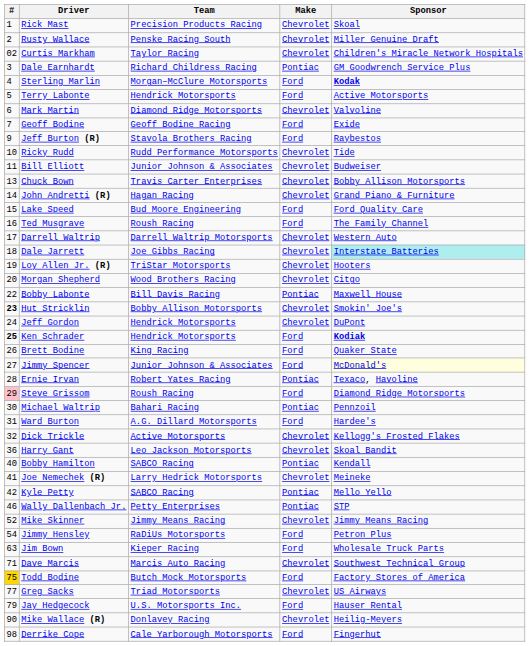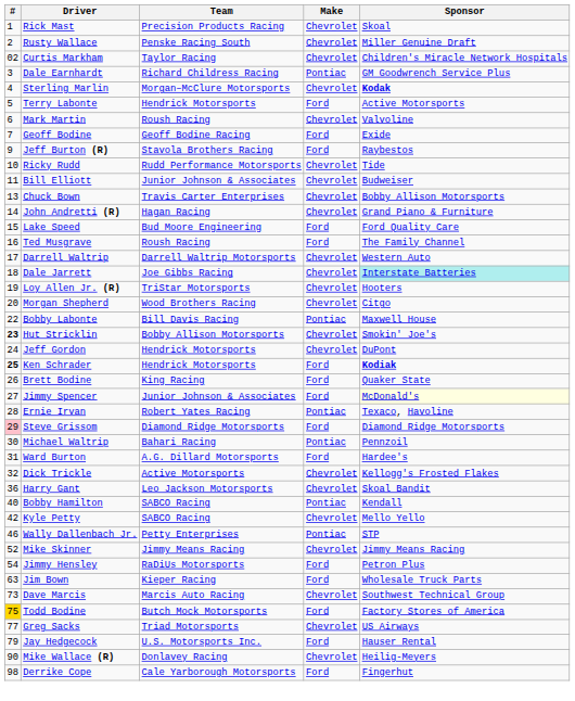 <table class="wikitable" style="font-size:95%">
 <tr>
 <th>#</th>
 <th>Driver</th>
 <th>Team</th>
 <th>Make</th>
 <th>Sponsor</th>
 </tr>
 <tr>
 <td>1</td>
 <td><a href='#'>Rick Mast</a></td>
 <td><a href='#'>Precision Products Racing</a></td>
 <td><a href='#'>Chevrolet</a></td>
 <td><a href='#'>Skoal</a></td>
 </tr>
 <tr>
 <td>2</td>
 <td><a href='#'>Rusty Wallace</a></td>
 <td><a href='#'>Penske Racing South</a></td>
 <td><a href='#'>Chevrolet</a></td>
 <td><a href='#'>Miller Genuine Draft</a></td>
 </tr>
 <tr>
 <td>02</td>
 <td><a href='#'>Curtis Markham</a></td>
 <td><a href='#'>Taylor Racing</a></td>
 <td><a href='#'>Chevrolet</a></td>
 <td><a href='#'>Children's Miracle Network Hospitals</a></td>
 </tr>
 <tr>
 <td>3</td>
 <td><a href='#'>Dale Earnhardt</a></td>
 <td><a href='#'>Richard Childress Racing</a></td>
 <td><a href='#'>Pontiac</a></td>
 <td><a href='#'>GM Goodwrench Service Plus</a></td>
 </tr>
 <tr>
 <td>4</td>
 <td><a href='#'>Sterling Marlin</a></td>
 <td><a href='#'>Morgan–McClure Motorsports</a></td>
-<td><a href='#'>Ford</a></td>
+<td><a href='#'>Chevrolet</a></td>
 <td><strong><a href='#'>Kodak</a></strong></td>
 </tr>
 <tr>
 <td>5</td>
 <td><a href='#'>Terry Labonte</a></td>
 <td><a href='#'>Hendrick Motorsports</a></td>
 <td><a href='#'>Ford</a></td>
 <td><a href='#'>Active Motorsports</a></td>
 </tr>
 <tr>
 <td>6</td>
 <td><a href='#'>Mark Martin</a></td>
-<td><a href='#'>Diamond Ridge Motorsports</a></td>
+<td><a href='#'>Roush Racing</a></td>
 <td><a href='#'>Chevrolet</a></td>
 <td><a href='#'>Valvoline</a></td>
 </tr>
 <tr>
 <td>7</td>
 <td><a href='#'>Geoff Bodine</a></td>
 <td><a href='#'>Geoff Bodine Racing</a></td>
 <td><a href='#'>Ford</a></td>
 <td><a href='#'>Exide</a></td>
 </tr>
 <tr>
 <td>9</td>
 <td><a href='#'>Jeff Burton</a> <strong>(R)</strong></td>
 <td><a href='#'>Stavola Brothers Racing</a></td>
 <td><a href='#'>Ford</a></td>
 <td><a href='#'>Raybestos</a></td>
 </tr>
 <tr>
 <td>10</td>
 <td><a href='#'>Ricky Rudd</a></td>
 <td><a href='#'>Rudd Performance Motorsports</a></td>
 <td><a href='#'>Chevrolet</a></td>
 <td><a href='#'>Tide</a></td>
 </tr>
 <tr>
 <td>11</td>
 <td><a href='#'>Bill Elliott</a></td>
 <td><a href='#'>Junior Johnson & Associates</a></td>
 <td><a href='#'>Chevrolet</a></td>
 <td><a href='#'>Budweiser</a></td>
 </tr>
 <tr>
 <td>13</td>
 <td><a href='#'>Chuck Bown</a></td>
 <td><a href='#'>Travis Carter Enterprises</a></td>
 <td><a href='#'>Chevrolet</a></td>
 <td><a href='#'>Bobby Allison Motorsports</a></td>
 </tr>
 <tr>
 <td>14</td>
 <td><a href='#'>John Andretti</a> <strong>(R)</strong></td>
 <td><a href='#'>Hagan Racing</a></td>
 <td><a href='#'>Chevrolet</a></td>
 <td><a href='#'>Grand Piano & Furniture</a></td>
 </tr>
 <tr>
 <td>15</td>
 <td><a href='#'>Lake Speed</a></td>
 <td><a href='#'>Bud Moore Engineering</a></td>
 <td><a href='#'>Ford</a></td>
 <td><a href='#'>Ford Quality Care</a></td>
 </tr>
 <tr>
 <td>16</td>
 <td><a href='#'>Ted Musgrave</a></td>
 <td><a href='#'>Roush Racing</a></td>
 <td><a href='#'>Ford</a></td>
 <td><a href='#'>The Family Channel</a></td>
 </tr>
 <tr>
 <td>17</td>
 <td><a href='#'>Darrell Waltrip</a></td>
 <td><a href='#'>Darrell Waltrip Motorsports</a></td>
 <td><a href='#'>Chevrolet</a></td>
 <td><a href='#'>Western Auto</a></td>
 </tr>
 <tr>
 <td>18</td>
 <td><a href='#'>Dale Jarrett</a></td>
 <td><a href='#'>Joe Gibbs Racing</a></td>
 <td><a href='#'>Chevrolet</a></td>
 <td style="background: paleturquoise;"><a href='#'>Interstate Batteries</a></td>
 </tr>
 <tr>
 <td>19</td>
 <td><a href='#'>Loy Allen Jr.</a> <strong>(R)</strong></td>
 <td><a href='#'>TriStar Motorsports</a></td>
 <td><a href='#'>Chevrolet</a></td>
 <td><a href='#'>Hooters</a></td>
 </tr>
 <tr>
 <td>20</td>
 <td><a href='#'>Morgan Shepherd</a></td>
 <td><a href='#'>Wood Brothers Racing</a></td>
 <td><a href='#'>Chevrolet</a></td>
 <td><a href='#'>Citgo</a></td>
 </tr>
 <tr>
 <td>22</td>
 <td><a href='#'>Bobby Labonte</a></td>
 <td><a href='#'>Bill Davis Racing</a></td>
 <td><a href='#'>Pontiac</a></td>
 <td><a href='#'>Maxwell House</a></td>
 </tr>
 <tr>
 <td><strong>23</strong></td>
 <td><a href='#'>Hut Stricklin</a></td>
 <td><a href='#'>Bobby Allison Motorsports</a></td>
 <td><a href='#'>Chevrolet</a></td>
 <td><a href='#'>Smokin' Joe's</a></td>
 </tr>
 <tr>
 <td>24</td>
 <td><a href='#'>Jeff Gordon</a></td>
 <td><a href='#'>Hendrick Motorsports</a></td>
 <td><a href='#'>Chevrolet</a></td>
 <td><a href='#'>DuPont</a></td>
 </tr>
 <tr>
 <td><strong>25</strong></td>
 <td><a href='#'>Ken Schrader</a></td>
 <td><a href='#'>Hendrick Motorsports</a></td>
 <td><a href='#'>Ford</a></td>
 <td><strong><a href='#'>Kodiak</a></strong></td>
 </tr>
 <tr>
 <td>26</td>
 <td><a href='#'>Brett Bodine</a></td>
 <td><a href='#'>King Racing</a></td>
 <td><a href='#'>Ford</a></td>
 <td><a href='#'>Quaker State</a></td>
 </tr>
 <tr>
 <td>27</td>
 <td><a href='#'>Jimmy Spencer</a></td>
 <td><a href='#'>Junior Johnson & Associates</a></td>
 <td><a href='#'>Ford</a></td>
 <td style="background: lightyellow;"><a href='#'>McDonald's</a></td>
 </tr>
 <tr>
 <td>28</td>
 <td><a href='#'>Ernie Irvan</a></td>
 <td><a href='#'>Robert Yates Racing</a></td>
 <td><a href='#'>Pontiac</a></td>
 <td><a href='#'>Texaco</a>, <a href='#'>Havoline</a></td>
 </tr>
 <tr>
 <td style="background: pink;">29</td>
 <td><a href='#'>Steve Grissom</a></td>
-<td><a href='#'>Roush Racing</a></td>
+<td><a href='#'>Diamond Ridge Motorsports</a></td>
 <td><a href='#'>Ford</a></td>
 <td><a href='#'>Diamond Ridge Motorsports</a></td>
 </tr>
 <tr>
 <td>30</td>
 <td><a href='#'>Michael Waltrip</a></td>
 <td><a href='#'>Bahari Racing</a></td>
 <td><a href='#'>Pontiac</a></td>
 <td><a href='#'>Pennzoil</a></td>
 </tr>
 <tr>
 <td>31</td>
 <td><a href='#'>Ward Burton</a></td>
 <td><a href='#'>A.G. Dillard Motorsports</a></td>
 <td><a href='#'>Ford</a></td>
 <td><a href='#'>Hardee's</a></td>
 </tr>
 <tr>
 <td>32</td>
 <td><a href='#'>Dick Trickle</a></td>
 <td><a href='#'>Active Motorsports</a></td>
 <td><a href='#'>Chevrolet</a></td>
 <td><a href='#'>Kellogg's Frosted Flakes</a></td>
 </tr>
 <tr>
 <td>36</td>
 <td><a href='#'>Harry Gant</a></td>
 <td><a href='#'>Leo Jackson Motorsports</a></td>
 <td><a href='#'>Chevrolet</a></td>
 <td><a href='#'>Skoal Bandit</a></td>
 </tr>
 <tr>
 <td>40</td>
 <td><a href='#'>Bobby Hamilton</a></td>
 <td><a href='#'>SABCO Racing</a></td>
 <td><a href='#'>Pontiac</a></td>
 <td><a href='#'>Kendall</a></td>
 </tr>
 <tr>
-<td>41</td>
-<td><a href='#'>Joe Nemechek</a> <strong>(R)</strong></td>
-<td><a href='#'>Larry Hedrick Motorsports</a></td>
-<td><a href='#'>Chevrolet</a></td>
-<td><a href='#'>Meineke</a></td>
-</tr>
-<tr>
 <td>42</td>
 <td><a href='#'>Kyle Petty</a></td>
 <td><a href='#'>SABCO Racing</a></td>
-<td><a href='#'>Pontiac</a></td>
+<td><a href='#'>Chevrolet</a></td>
 <td><a href='#'>Mello Yello</a></td>
 </tr>
 <tr>
 <td>46</td>
 <td><a href='#'>Wally Dallenbach Jr.</a></td>
 <td><a href='#'>Petty Enterprises</a></td>
 <td><a href='#'>Pontiac</a></td>
 <td><a href='#'>STP</a></td>
 </tr>
 <tr>
 <td>52</td>
 <td><a href='#'>Mike Skinner</a></td>
 <td><a href='#'>Jimmy Means Racing</a></td>
 <td><a href='#'>Chevrolet</a></td>
 <td><a href='#'>Jimmy Means Racing</a></td>
 </tr>
 <tr>
 <td>54</td>
 <td><a href='#'>Jimmy Hensley</a></td>
 <td><a href='#'>RaDiUs Motorsports</a></td>
 <td><a href='#'>Ford</a></td>
 <td><a href='#'>Petron Plus</a></td>
 </tr>
 <tr>
 <td>63</td>
 <td><a href='#'>Jim Bown</a></td>
 <td><a href='#'>Kieper Racing</a></td>
 <td><a href='#'>Ford</a></td>
 <td><a href='#'>Wholesale Truck Parts</a></td>
 </tr>
 <tr>
-<td>71</td>
+<td>73</td>
 <td><a href='#'>Dave Marcis</a></td>
 <td><a href='#'>Marcis Auto Racing</a></td>
 <td><a href='#'>Chevrolet</a></td>
 <td><a href='#'>Southwest Technical Group</a></td>
 </tr>
 <tr>
 <td style="background: gold;">75</td>
 <td><a href='#'>Todd Bodine</a></td>
 <td><a href='#'>Butch Mock Motorsports</a></td>
 <td><a href='#'>Ford</a></td>
 <td><a href='#'>Factory Stores of America</a></td>
 </tr>
 <tr>
 <td>77</td>
 <td><a href='#'>Greg Sacks</a></td>
 <td><a href='#'>Triad Motorsports</a></td>
 <td><a href='#'>Chevrolet</a></td>
 <td><a href='#'>US Airways</a></td>
 </tr>
 <tr>
 <td>79</td>
 <td><a href='#'>Jay Hedgecock</a></td>
 <td><a href='#'>U.S. Motorsports Inc.</a></td>
 <td><a href='#'>Ford</a></td>
 <td><a href='#'>Hauser Rental</a></td>
 </tr>
 <tr>
 <td>90</td>
 <td><a href='#'>Mike Wallace</a> <strong>(R)</strong></td>
 <td><a href='#'>Donlavey Racing</a></td>
 <td><a href='#'>Chevrolet</a></td>
 <td><a href='#'>Heilig-Meyers</a></td>
 </tr>
 <tr>
 <td>98</td>
 <td><a href='#'>Derrike Cope</a></td>
 <td><a href='#'>Cale Yarborough Motorsports</a></td>
 <td><a href='#'>Ford</a></td>
 <td><a href='#'>Fingerhut</a></td>
 </tr>
 </table>
